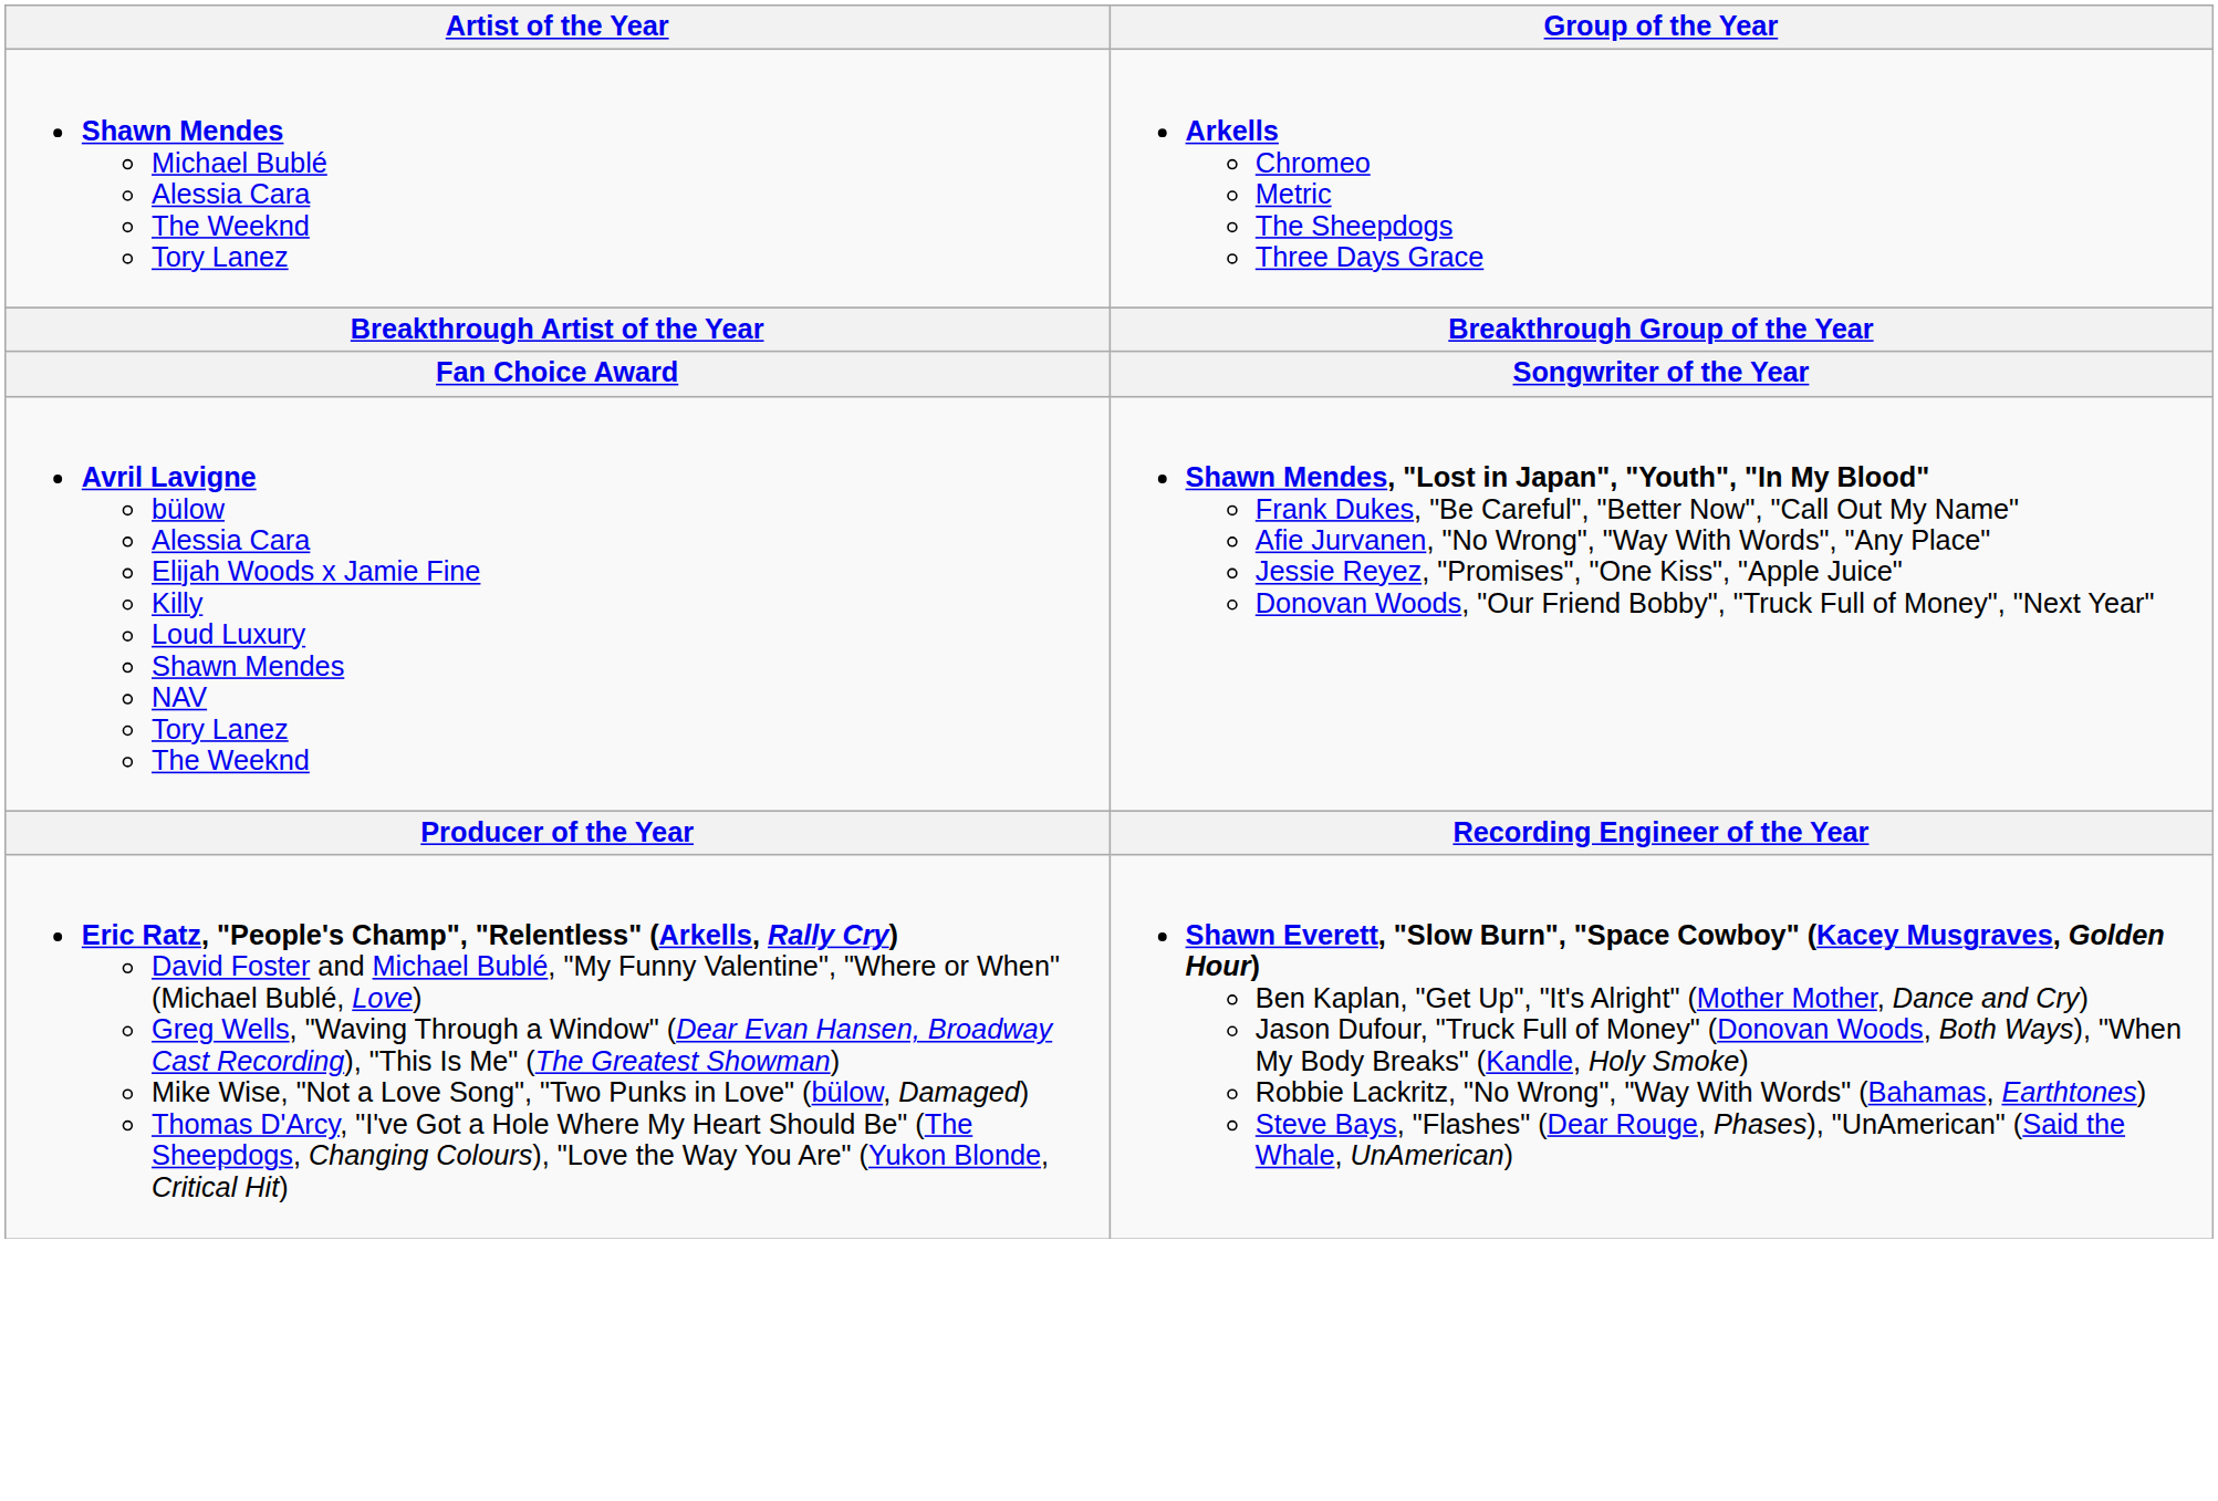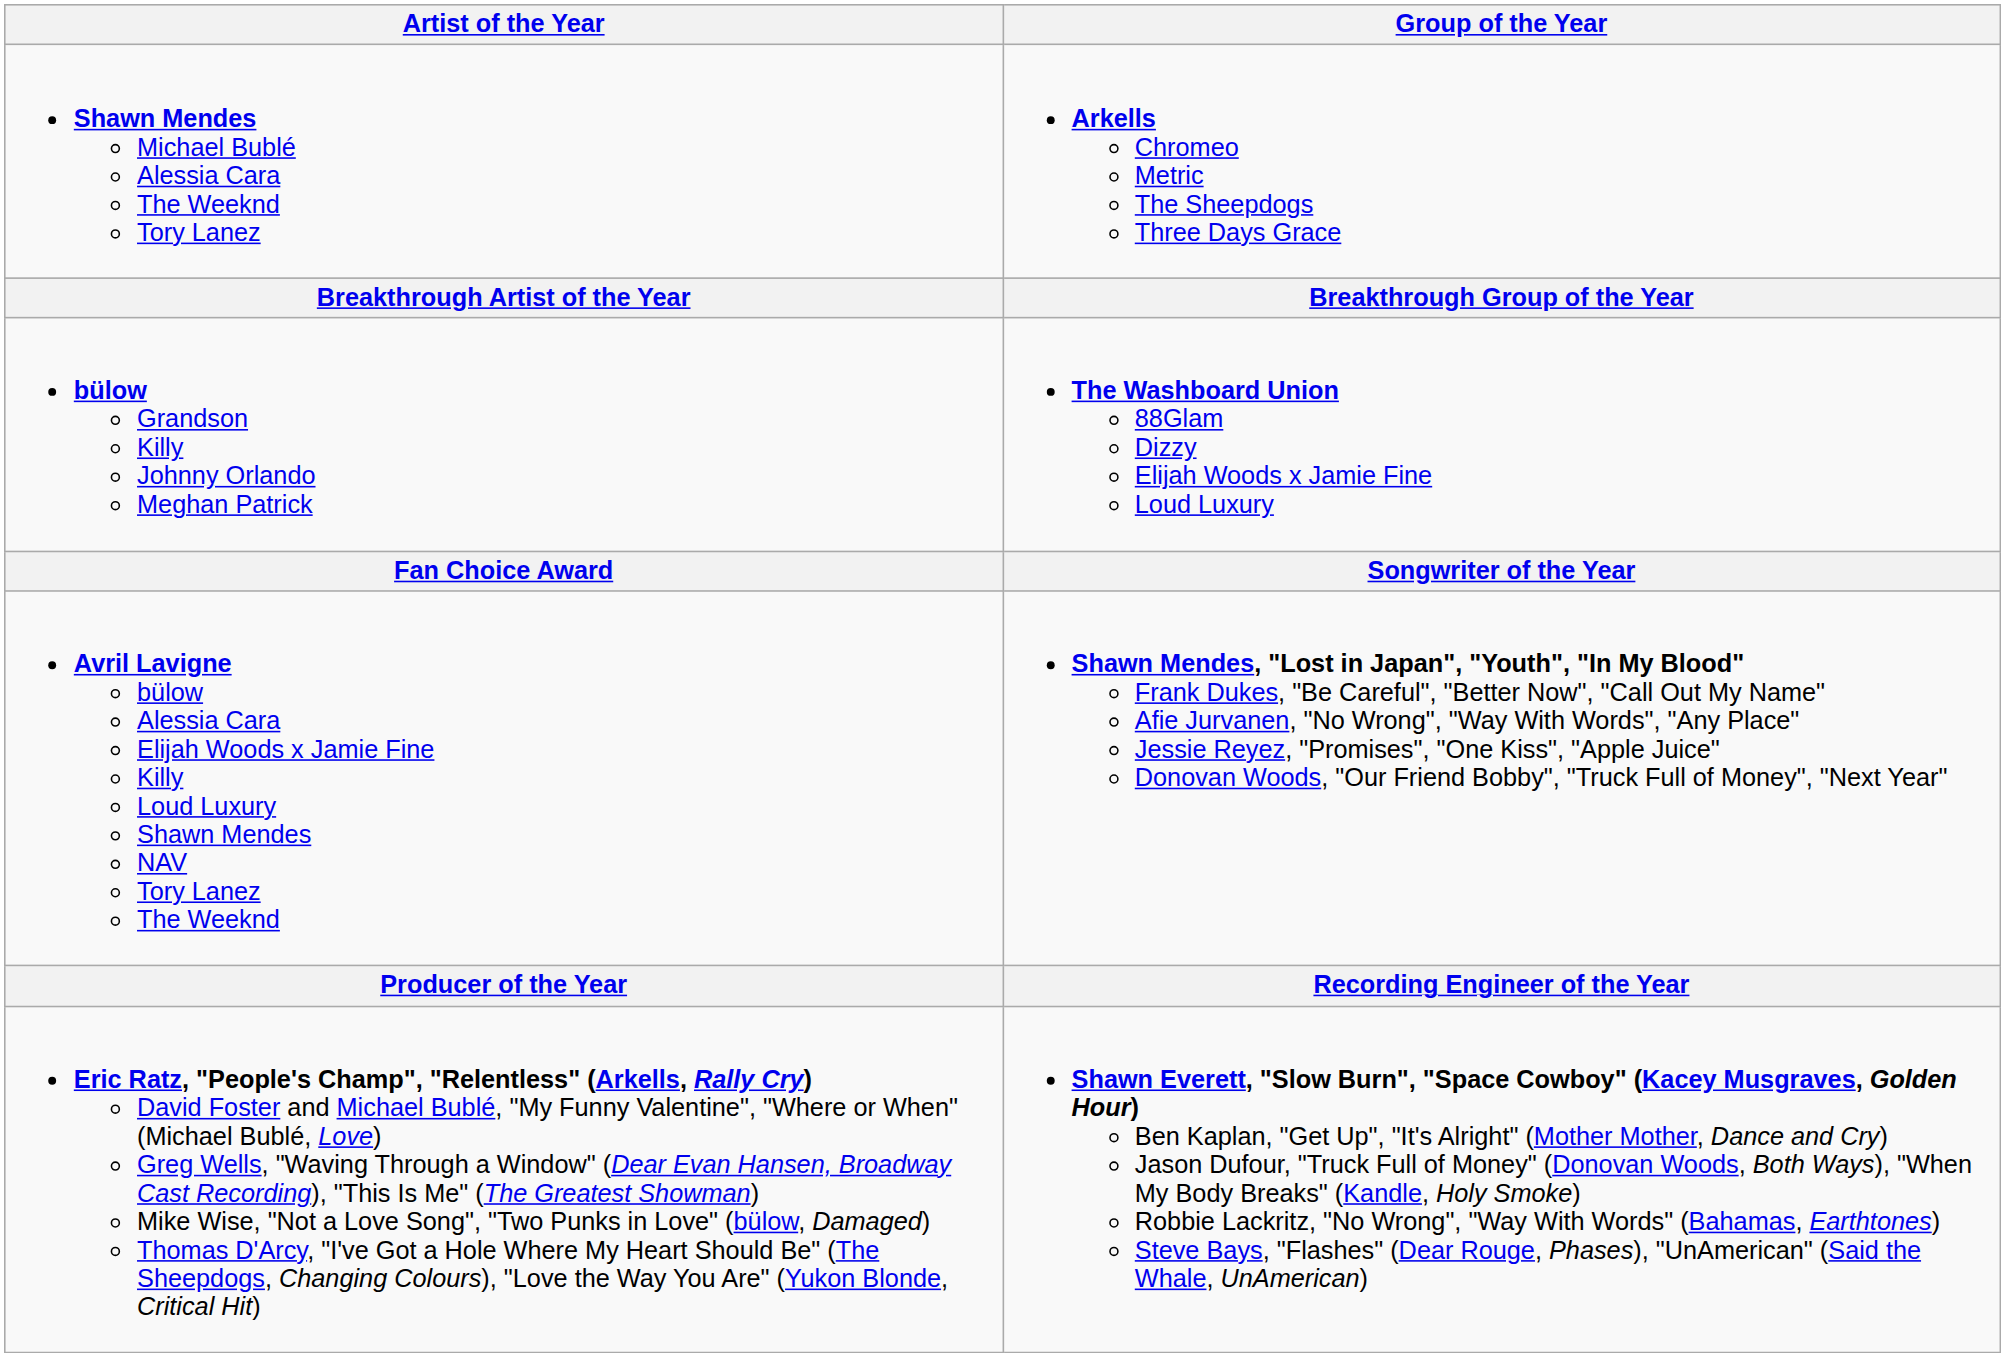 <table class="wikitable" style="width:100%">
 <tr>
 <th style="width:50%"><a href='#'>Artist of the Year</a></th>
 <th style="width:50%"><a href='#'>Group of the Year</a></th>
 </tr>
 <tr>
 <td valign="top"><br><ul><li> <strong><a href='#'>Shawn Mendes</a></strong><ul><li><a href='#'>Michael Bublé</a></li><li><a href='#'>Alessia Cara</a></li><li><a href='#'>The Weeknd</a></li><li><a href='#'>Tory Lanez</a></li></ul></li></ul></td>
 <td valign="top"><br><ul><li> <strong><a href='#'>Arkells</a></strong><ul><li><a href='#'>Chromeo</a></li><li><a href='#'>Metric</a></li><li><a href='#'>The Sheepdogs</a></li><li><a href='#'>Three Days Grace</a></li></ul></li></ul></td>
 </tr>
 <tr>
 <th style="width:50%"><a href='#'>Breakthrough Artist of the Year</a></th>
 <th style="width:50%"><a href='#'>Breakthrough Group of the Year</a></th>
+</tr>
+<tr>
+<td valign="top"><br><ul><li> <strong><a href='#'>bülow</a></strong><ul><li><a href='#'>Grandson</a></li><li><a href='#'>Killy</a></li><li><a href='#'>Johnny Orlando</a></li><li><a href='#'>Meghan Patrick</a></li></ul></li></ul></td>
+<td valign="top"><br><ul><li> <strong><a href='#'>The Washboard Union</a></strong><ul><li><a href='#'>88Glam</a></li><li><a href='#'>Dizzy</a></li><li><a href='#'>Elijah Woods x Jamie Fine</a></li><li><a href='#'>Loud Luxury</a></li></ul></li></ul></td>
 </tr>
 <tr>
 <th style="width:50%"><a href='#'>Fan Choice Award</a></th>
 <th style="width:50%"><a href='#'>Songwriter of the Year</a></th>
 </tr>
 <tr>
 <td valign="top"><br><ul><li> <strong><a href='#'>Avril Lavigne</a></strong><ul><li><a href='#'>bülow</a></li><li><a href='#'>Alessia Cara</a></li><li><a href='#'>Elijah Woods x Jamie Fine</a></li><li><a href='#'>Killy</a></li><li><a href='#'>Loud Luxury</a></li><li><a href='#'>Shawn Mendes</a></li><li><a href='#'>NAV</a></li><li><a href='#'>Tory Lanez</a></li><li><a href='#'>The Weeknd</a></li></ul></li></ul></td>
 <td valign="top"><br><ul><li> <strong><a href='#'>Shawn Mendes</a>, "Lost in Japan", "Youth", "In My Blood"</strong><ul><li><a href='#'>Frank Dukes</a>, "Be Careful", "Better Now", "Call Out My Name"</li><li><a href='#'>Afie Jurvanen</a>, "No Wrong", "Way With Words", "Any Place"</li><li><a href='#'>Jessie Reyez</a>, "Promises", "One Kiss", "Apple Juice"</li><li><a href='#'>Donovan Woods</a>, "Our Friend Bobby", "Truck Full of Money", "Next Year"</li></ul></li></ul></td>
 </tr>
 <tr>
 <th style="width:50%"><a href='#'>Producer of the Year</a></th>
 <th style="width:50%"><a href='#'>Recording Engineer of the Year</a></th>
 </tr>
 <tr>
 <td valign="top"><br><ul><li> <strong><a href='#'>Eric Ratz</a>, "People's Champ", "Relentless" (<a href='#'>Arkells</a>, <em><a href='#'>Rally Cry</a></em>)</strong><ul><li><a href='#'>David Foster</a> and <a href='#'>Michael Bublé</a>, "My Funny Valentine", "Where or When" (Michael Bublé, <em><a href='#'>Love</a></em>)</li><li><a href='#'>Greg Wells</a>, "Waving Through a Window" (<em><a href='#'>Dear Evan Hansen, Broadway Cast Recording</a></em>), "This Is Me" (<em><a href='#'>The Greatest Showman</a></em>)</li><li>Mike Wise, "Not a Love Song", "Two Punks in Love" (<a href='#'>bülow</a>, <em>Damaged</em>)</li><li><a href='#'>Thomas D'Arcy</a>, "I've Got a Hole Where My Heart Should Be" (<a href='#'>The Sheepdogs</a>, <em>Changing Colours</em>), "Love the Way You Are" (<a href='#'>Yukon Blonde</a>, <em>Critical Hit</em>)</li></ul></li></ul></td>
 <td valign="top"><br><ul><li> <strong><a href='#'>Shawn Everett</a>, "Slow Burn", "Space Cowboy" (<a href='#'>Kacey Musgraves</a>, <em>Golden Hour</em>)</strong><ul><li>Ben Kaplan, "Get Up", "It's Alright" (<a href='#'>Mother Mother</a>, <em>Dance and Cry</em>)</li><li>Jason Dufour, "Truck Full of Money" (<a href='#'>Donovan Woods</a>, <em>Both Ways</em>), "When My Body Breaks" (<a href='#'>Kandle</a>, <em>Holy Smoke</em>)</li><li>Robbie Lackritz, "No Wrong", "Way With Words" (<a href='#'>Bahamas</a>, <em><a href='#'>Earthtones</a></em>)</li><li><a href='#'>Steve Bays</a>, "Flashes" (<a href='#'>Dear Rouge</a>, <em>Phases</em>), "UnAmerican" (<a href='#'>Said the Whale</a>, <em>UnAmerican</em>)</li></ul></li></ul></td>
 </tr>
 </table>
